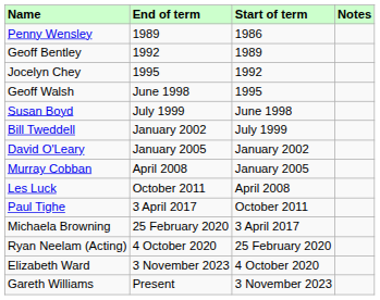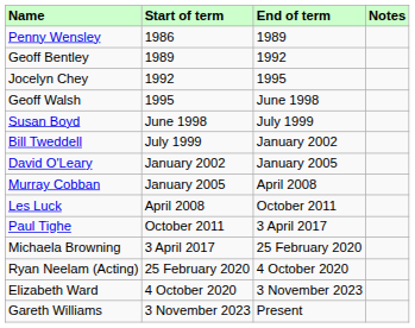 <table border="1" class="wikitable">
 <tr style="background-color:#cfc;">
 <td><strong>Name</strong></td>
+<td><strong>Start of term</strong></td>
 <td><strong>End of term</strong></td>
-<td><strong>Start of term</strong></td>
 <td><strong>Notes</strong></td>
 </tr>
 <tr>
 <td><a href='#'>Penny Wensley</a></td>
+<td>1986</td>
 <td>1989</td>
-<td>1986</td>
 <td></td>
 </tr>
 <tr>
 <td>Geoff Bentley</td>
+<td>1989</td>
 <td>1992</td>
-<td>1989</td>
 <td></td>
 </tr>
 <tr>
 <td>Jocelyn Chey</td>
+<td>1992</td>
 <td>1995</td>
-<td>1992</td>
 <td></td>
 </tr>
 <tr>
 <td>Geoff Walsh</td>
+<td>1995</td>
 <td>June 1998</td>
-<td>1995</td>
 <td></td>
 </tr>
 <tr>
 <td><a href='#'>Susan Boyd</a></td>
+<td>June 1998</td>
 <td>July 1999</td>
-<td>June 1998</td>
 <td></td>
 </tr>
 <tr>
 <td><a href='#'>Bill Tweddell</a></td>
+<td>July 1999</td>
 <td>January 2002</td>
-<td>July 1999</td>
 <td></td>
 </tr>
 <tr>
 <td><a href='#'>David O'Leary</a></td>
+<td>January 2002</td>
 <td>January 2005</td>
-<td>January 2002</td>
 <td></td>
 </tr>
 <tr>
 <td><a href='#'>Murray Cobban</a></td>
+<td>January 2005</td>
 <td>April 2008</td>
-<td>January 2005</td>
 <td></td>
 </tr>
 <tr>
 <td><a href='#'>Les Luck</a></td>
+<td>April 2008</td>
 <td>October 2011</td>
-<td>April 2008</td>
 <td></td>
 </tr>
 <tr>
 <td><a href='#'>Paul Tighe</a></td>
+<td>October 2011</td>
 <td>3 April 2017</td>
-<td>October 2011</td>
 <td></td>
 </tr>
 <tr>
 <td>Michaela Browning</td>
+<td>3 April 2017</td>
 <td>25 February 2020</td>
-<td>3 April 2017</td>
 <td></td>
 </tr>
 <tr>
 <td>Ryan Neelam (Acting)</td>
+<td>25 February 2020</td>
 <td>4 October 2020</td>
-<td>25 February 2020</td>
 <td></td>
 </tr>
 <tr>
 <td>Elizabeth Ward</td>
+<td>4 October 2020</td>
 <td>3 November 2023</td>
-<td>4 October 2020</td>
 <td></td>
 </tr>
 <tr>
 <td>Gareth Williams</td>
+<td>3 November 2023</td>
 <td>Present</td>
-<td>3 November 2023</td>
 <td></td>
 </tr>
 </table>
